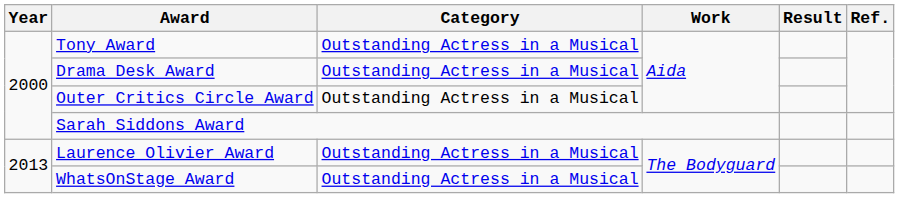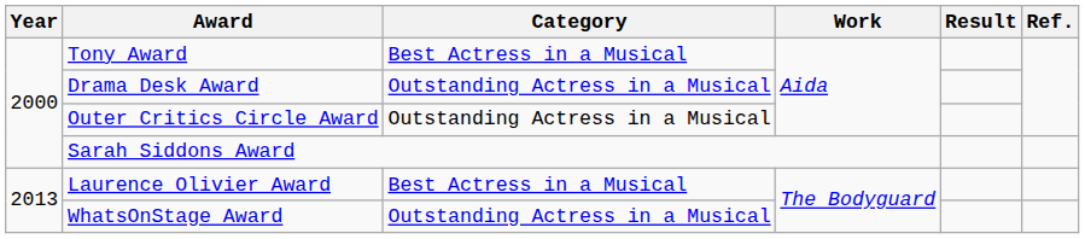 <table class="wikitable">
 <tr>
 <th>Year</th>
 <th>Award</th>
 <th>Category</th>
 <th>Work</th>
 <th>Result</th>
 <th>Ref.</th>
 </tr>
 <tr>
 <td rowspan="4">2000</td>
 <td><a href='#'>Tony Award</a></td>
-<td><a href='#'>Outstanding Actress in a Musical</a></td>
+<td><a href='#'>Best Actress in a Musical</a></td>
 <td rowspan="3"><em><a href='#'>Aida</a></em></td>
 <td></td>
 <td rowspan="3"></td>
 </tr>
 <tr>
 <td><a href='#'>Drama Desk Award</a></td>
 <td><a href='#'>Outstanding Actress in a Musical</a></td>
 <td></td>
 </tr>
 <tr>
 <td><a href='#'>Outer Critics Circle Award</a></td>
 <td>Outstanding Actress in a Musical</td>
 <td></td>
 </tr>
 <tr>
 <td colspan="3"><a href='#'>Sarah Siddons Award</a></td>
 <td></td>
 <td></td>
 </tr>
 <tr>
 <td rowspan="2">2013</td>
 <td><a href='#'>Laurence Olivier Award</a></td>
-<td><a href='#'>Outstanding Actress in a Musical</a></td>
+<td><a href='#'>Best Actress in a Musical</a></td>
 <td rowspan="2"><em><a href='#'>The Bodyguard</a></em></td>
 <td></td>
 <td></td>
 </tr>
 <tr>
 <td><a href='#'>WhatsOnStage Award</a></td>
 <td><a href='#'>Outstanding Actress in a Musical</a></td>
 <td></td>
 <td></td>
 </tr>
 </table>
